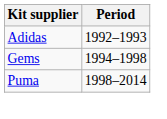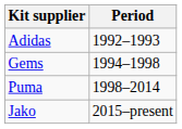 <table class="wikitable" style="text-align: left">
 <tr>
 <th>Kit supplier</th>
 <th>Period</th>
 </tr>
 <tr>
 <td> <a href='#'>Adidas</a></td>
 <td>1992–1993</td>
 </tr>
 <tr>
 <td> <a href='#'>Gems</a></td>
 <td>1994–1998</td>
 </tr>
 <tr>
 <td> <a href='#'>Puma</a></td>
 <td>1998–2014</td>
 </tr>
+<tr>
+<td> <a href='#'>Jako</a></td>
+<td>2015–present</td>
+</tr>
 </table>
